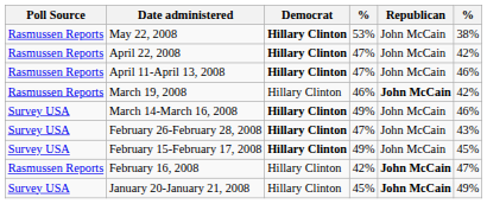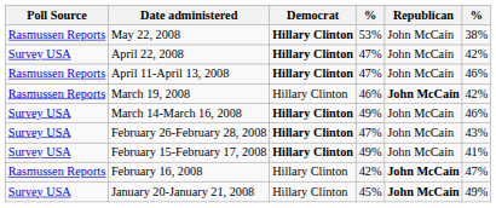 <table class="wikitable">
 <tr valign=bottom>
 <th>Poll Source</th>
 <th>Date administered</th>
 <th>Democrat</th>
 <th>%</th>
 <th>Republican</th>
 <th>%</th>
 </tr>
 <tr>
 <td><a href='#'>Rasmussen Reports</a></td>
 <td>May 22, 2008</td>
 <td><strong>Hillary Clinton</strong></td>
 <td>53%</td>
 <td>John McCain</td>
 <td>38%</td>
 </tr>
 <tr>
-<td><a href='#'>Rasmussen Reports</a></td>
+<td><a href='#'>Survey USA</a></td>
 <td>April 22, 2008</td>
 <td><strong>Hillary Clinton</strong></td>
 <td>47%</td>
 <td>John McCain</td>
 <td>42%</td>
 </tr>
 <tr>
 <td><a href='#'>Rasmussen Reports</a></td>
 <td>April 11-April 13, 2008</td>
 <td><strong>Hillary Clinton</strong></td>
 <td>47%</td>
 <td>John McCain</td>
 <td>46%</td>
 </tr>
 <tr>
 <td><a href='#'>Rasmussen Reports</a></td>
 <td>March 19, 2008</td>
 <td>Hillary Clinton</td>
 <td>46%</td>
 <td><strong>John McCain</strong></td>
 <td>42%</td>
 </tr>
 <tr>
 <td><a href='#'>Survey USA</a></td>
 <td>March 14-March 16, 2008</td>
 <td><strong>Hillary Clinton</strong></td>
 <td>49%</td>
 <td>John McCain</td>
 <td>46%</td>
 </tr>
 <tr>
 <td><a href='#'>Survey USA</a></td>
 <td>February 26-February 28, 2008</td>
 <td><strong>Hillary Clinton</strong></td>
 <td>47%</td>
 <td>John McCain</td>
 <td>43%</td>
 </tr>
 <tr>
 <td><a href='#'>Survey USA</a></td>
 <td>February 15-February 17, 2008</td>
 <td><strong>Hillary Clinton</strong></td>
 <td>49%</td>
 <td>John McCain</td>
-<td>45%</td>
+<td>41%</td>
 </tr>
 <tr>
 <td><a href='#'>Rasmussen Reports</a></td>
 <td>February 16, 2008</td>
 <td>Hillary Clinton</td>
 <td>42%</td>
 <td><strong>John McCain</strong></td>
 <td>47%</td>
 </tr>
 <tr>
 <td><a href='#'>Survey USA</a></td>
 <td>January 20-January 21, 2008</td>
 <td>Hillary Clinton</td>
 <td>45%</td>
 <td><strong>John McCain</strong></td>
 <td>49%</td>
 </tr>
 </table>
